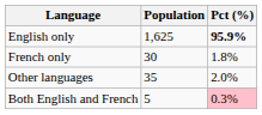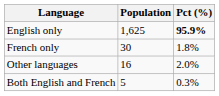 <table class="wikitable">
 <tr>
 <th>Language</th>
 <th>Population</th>
 <th>Pct (%)</th>
 </tr>
 <tr>
 <td>English only</td>
 <td>1,625</td>
 <td><strong>95.9%</strong></td>
 </tr>
 <tr>
 <td>French only</td>
 <td>30</td>
 <td>1.8%</td>
 </tr>
 <tr>
 <td>Other languages</td>
-<td>35</td>
+<td>16</td>
 <td>2.0%</td>
 </tr>
 <tr>
 <td>Both English and French</td>
 <td>5</td>
-<td style="background: pink;">0.3%</td>
+<td>0.3%</td>
 </tr>
 </table>
